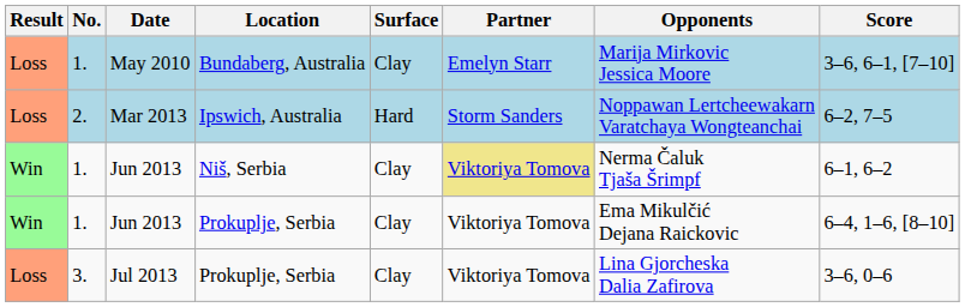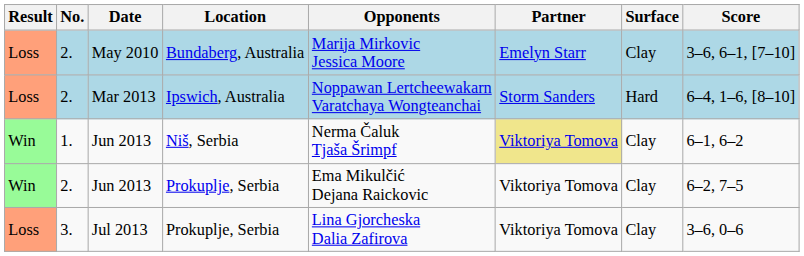 <table class="sortable wikitable">
 <tr>
 <th>Result</th>
 <th class="unsortable">No.</th>
 <th>Date</th>
 <th>Location</th>
+<th>Opponents</th>
+<th>Partner</th>
 <th>Surface</th>
-<th>Partner</th>
-<th>Opponents</th>
 <th class="unsortable">Score</th>
 </tr>
 <tr style="background:lightblue;">
 <td style="background:#ffa07a;">Loss</td>
-<td>1.</td>
+<td>2.</td>
 <td>May 2010</td>
 <td><a href='#'>Bundaberg</a>, Australia</td>
+<td> <a href='#'>Marija Mirkovic</a> <br>  <a href='#'>Jessica Moore</a></td>
+<td> <a href='#'>Emelyn Starr</a></td>
 <td>Clay</td>
-<td> <a href='#'>Emelyn Starr</a></td>
-<td> <a href='#'>Marija Mirkovic</a> <br>  <a href='#'>Jessica Moore</a></td>
 <td>3–6, 6–1, [7–10]</td>
 </tr>
 <tr style="background:lightblue;">
 <td style="background:#ffa07a;">Loss</td>
 <td>2.</td>
 <td>Mar 2013</td>
 <td><a href='#'>Ipswich</a>, Australia</td>
+<td> <a href='#'>Noppawan Lertcheewakarn</a> <br>  <a href='#'>Varatchaya Wongteanchai</a></td>
+<td> <a href='#'>Storm Sanders</a></td>
 <td>Hard</td>
-<td> <a href='#'>Storm Sanders</a></td>
-<td> <a href='#'>Noppawan Lertcheewakarn</a> <br>  <a href='#'>Varatchaya Wongteanchai</a></td>
-<td>6–2, 7–5</td>
+<td>6–4, 1–6, [8–10]</td>
 </tr>
 <tr>
 <td style="background:#98fb98;">Win</td>
 <td>1.</td>
 <td>Jun 2013</td>
 <td><a href='#'>Niš</a>, Serbia</td>
+<td> Nerma Čaluk <br>  <a href='#'>Tjaša Šrimpf</a></td>
+<td style="background: khaki;"> <a href='#'>Viktoriya Tomova</a></td>
 <td>Clay</td>
-<td style="background: khaki;"> <a href='#'>Viktoriya Tomova</a></td>
-<td> Nerma Čaluk <br>  <a href='#'>Tjaša Šrimpf</a></td>
 <td>6–1, 6–2</td>
 </tr>
 <tr>
 <td style="background:#98fb98;">Win</td>
-<td>1.</td>
+<td>2.</td>
 <td>Jun 2013</td>
 <td><a href='#'>Prokuplje</a>, Serbia</td>
+<td> Ema Mikulčić <br>  Dejana Raickovic</td>
+<td> Viktoriya Tomova</td>
 <td>Clay</td>
-<td> Viktoriya Tomova</td>
-<td> Ema Mikulčić <br>  Dejana Raickovic</td>
-<td>6–4, 1–6, [8–10]</td>
+<td>6–2, 7–5</td>
 </tr>
 <tr>
 <td style="background:#ffa07a;">Loss</td>
 <td>3.</td>
 <td>Jul 2013</td>
 <td>Prokuplje, Serbia</td>
+<td> <a href='#'>Lina Gjorcheska</a> <br>  <a href='#'>Dalia Zafirova</a></td>
+<td> Viktoriya Tomova</td>
 <td>Clay</td>
-<td> Viktoriya Tomova</td>
-<td> <a href='#'>Lina Gjorcheska</a> <br>  <a href='#'>Dalia Zafirova</a></td>
 <td>3–6, 0–6</td>
 </tr>
 </table>
